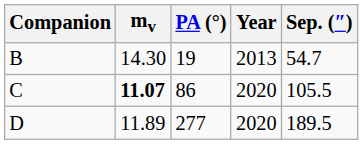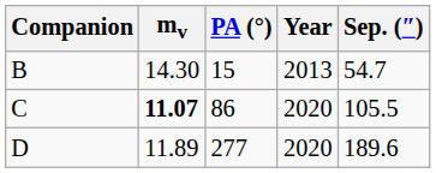 <table class="wikitable">
 <tr>
 <th>Companion</th>
 <th>m<sub>v</sub></th>
 <th><a href='#'>PA</a> (°)</th>
 <th>Year</th>
 <th>Sep. (<a href='#'>″</a>)</th>
 </tr>
 <tr>
 <td>B</td>
 <td>14.30</td>
-<td>19</td>
+<td>15</td>
 <td>2013</td>
 <td>54.7</td>
 </tr>
 <tr>
 <td>C</td>
 <td><strong>11.07</strong></td>
 <td>86</td>
 <td>2020</td>
 <td>105.5</td>
 </tr>
 <tr>
 <td>D</td>
 <td>11.89</td>
 <td>277</td>
 <td>2020</td>
-<td>189.5</td>
+<td>189.6</td>
 </tr>
 </table>
